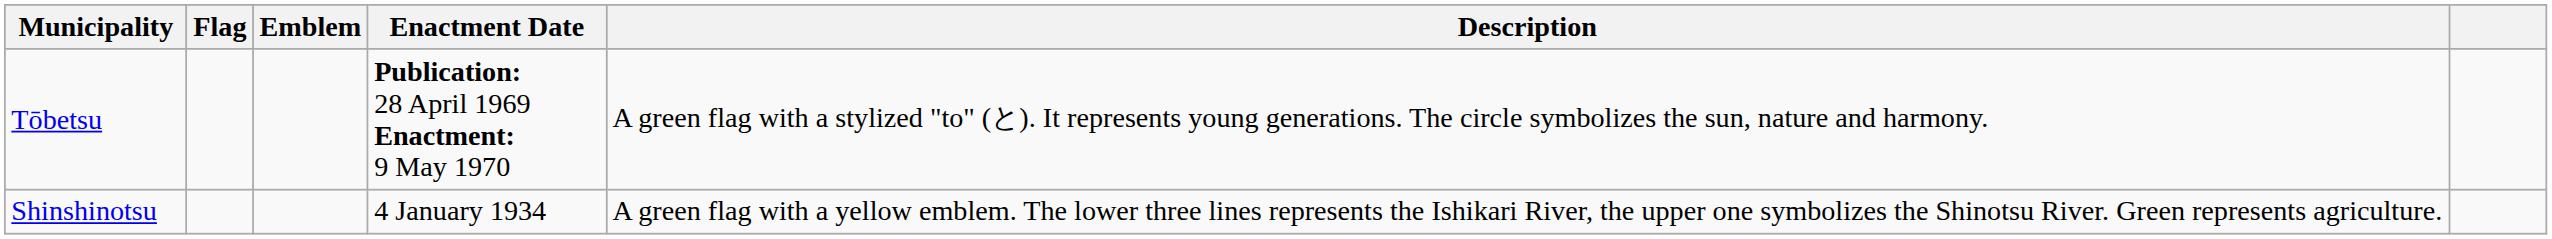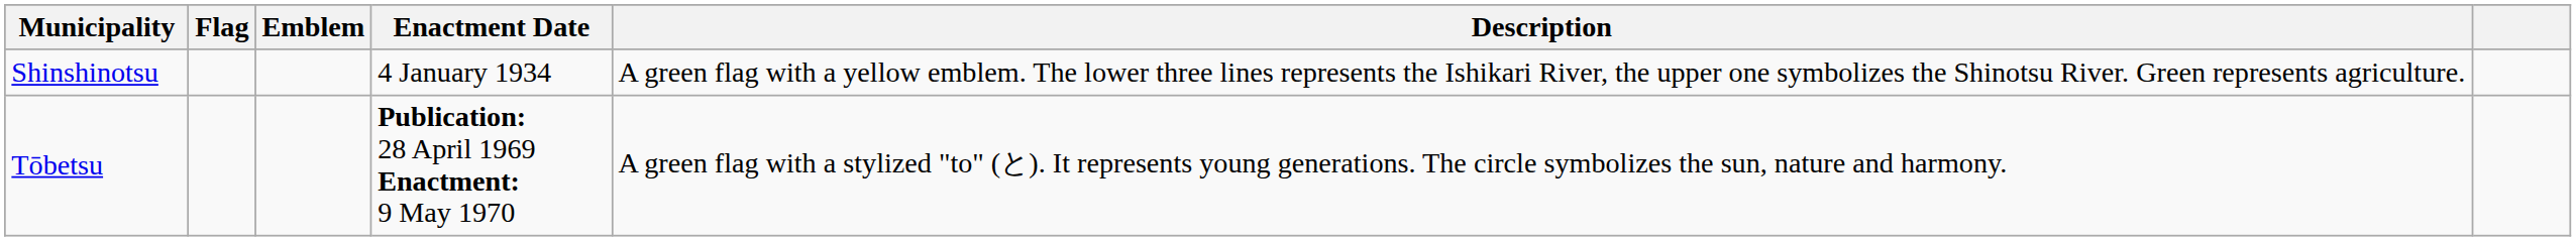 <table class="wikitable">
 <tr>
 <th style="width:12ch;">Municipality</th>
 <th>Flag</th>
 <th>Emblem</th>
 <th style="width:16ch;">Enactment Date</th>
 <th>Description</th>
 <th style="width:6ch;"></th>
 </tr>
 <tr>
+<td><a href='#'>Shinshinotsu</a></td>
+<td></td>
+<td></td>
+<td>4 January 1934</td>
+<td>A green flag with a yellow emblem. The lower three lines represents the Ishikari River, the upper one symbolizes the Shinotsu River. Green represents agriculture.</td>
+<td></td>
+</tr>
+<tr>
 <td><a href='#'>Tōbetsu</a></td>
 <td></td>
 <td></td>
 <td><strong>Publication:</strong><br>28 April 1969<br><strong>Enactment:</strong><br>9 May 1970</td>
 <td>A green flag with a stylized "to" (と). It represents young generations. The circle symbolizes the sun, nature and harmony.</td>
 <td></td>
 </tr>
-<tr>
-<td><a href='#'>Shinshinotsu</a></td>
-<td></td>
-<td></td>
-<td>4 January 1934</td>
-<td>A green flag with a yellow emblem. The lower three lines represents the Ishikari River, the upper one symbolizes the Shinotsu River. Green represents agriculture.</td>
-<td></td>
-</tr>
 </table>
